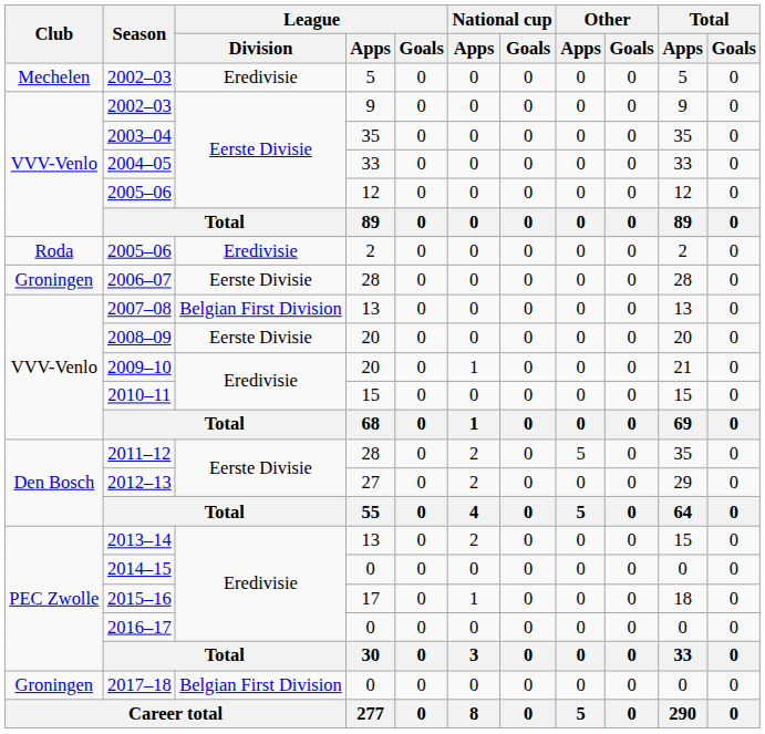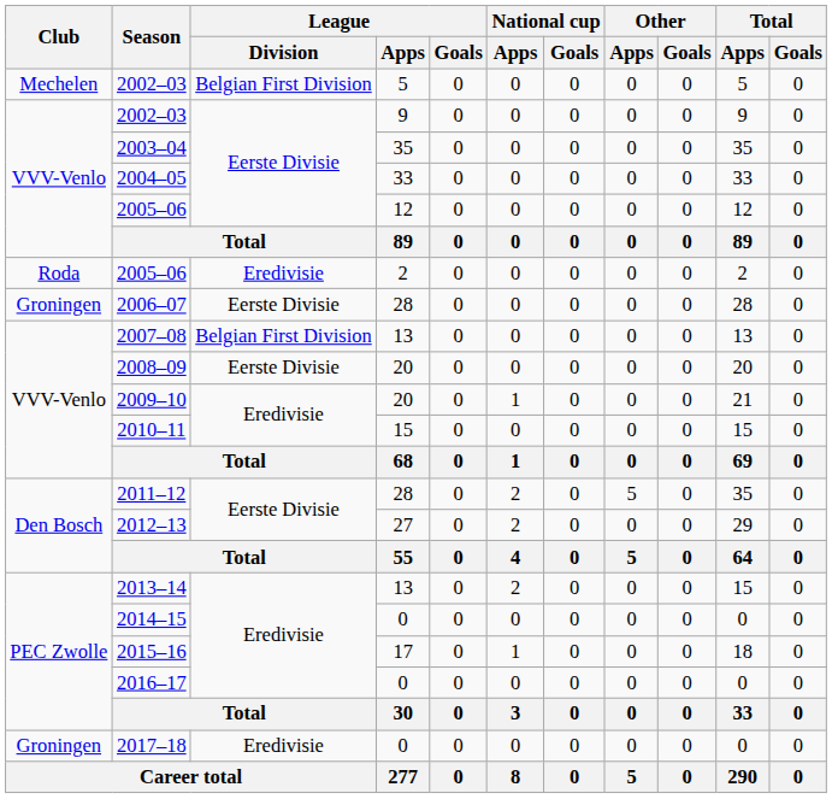 <table class="wikitable" style="text-align:center">
 <tr>
 <th rowspan="2">Club</th>
 <th rowspan="2">Season</th>
 <th colspan="3">League</th>
 <th colspan="2">National cup</th>
 <th colspan="2">Other</th>
 <th colspan="2">Total</th>
 </tr>
 <tr>
 <th>Division</th>
 <th>Apps</th>
 <th>Goals</th>
 <th>Apps</th>
 <th>Goals</th>
 <th>Apps</th>
 <th>Goals</th>
 <th>Apps</th>
 <th>Goals</th>
 </tr>
 <tr>
 <td><a href='#'>Mechelen</a></td>
 <td><a href='#'>2002–03</a></td>
-<td>Eredivisie</td>
+<td><a href='#'>Belgian First Division</a></td>
 <td>5</td>
 <td>0</td>
 <td>0</td>
 <td>0</td>
 <td>0</td>
 <td>0</td>
 <td>5</td>
 <td>0</td>
 </tr>
 <tr>
 <td rowspan="5"><a href='#'>VVV-Venlo</a></td>
 <td><a href='#'>2002–03</a></td>
 <td rowspan="4"><a href='#'>Eerste Divisie</a></td>
 <td>9</td>
 <td>0</td>
 <td>0</td>
 <td>0</td>
 <td>0</td>
 <td>0</td>
 <td>9</td>
 <td>0</td>
 </tr>
 <tr>
 <td><a href='#'>2003–04</a></td>
 <td>35</td>
 <td>0</td>
 <td>0</td>
 <td>0</td>
 <td>0</td>
 <td>0</td>
 <td>35</td>
 <td>0</td>
 </tr>
 <tr>
 <td><a href='#'>2004–05</a></td>
 <td>33</td>
 <td>0</td>
 <td>0</td>
 <td>0</td>
 <td>0</td>
 <td>0</td>
 <td>33</td>
 <td>0</td>
 </tr>
 <tr>
 <td><a href='#'>2005–06</a></td>
 <td>12</td>
 <td>0</td>
 <td>0</td>
 <td>0</td>
 <td>0</td>
 <td>0</td>
 <td>12</td>
 <td>0</td>
 </tr>
 <tr>
 <th colspan="2">Total</th>
 <th>89</th>
 <th>0</th>
 <th>0</th>
 <th>0</th>
 <th>0</th>
 <th>0</th>
 <th>89</th>
 <th>0</th>
 </tr>
 <tr>
 <td><a href='#'>Roda</a></td>
 <td><a href='#'>2005–06</a></td>
 <td><a href='#'>Eredivisie</a></td>
 <td>2</td>
 <td>0</td>
 <td>0</td>
 <td>0</td>
 <td>0</td>
 <td>0</td>
 <td>2</td>
 <td>0</td>
 </tr>
 <tr>
 <td><a href='#'>Groningen</a></td>
 <td><a href='#'>2006–07</a></td>
 <td>Eerste Divisie</td>
 <td>28</td>
 <td>0</td>
 <td>0</td>
 <td>0</td>
 <td>0</td>
 <td>0</td>
 <td>28</td>
 <td>0</td>
 </tr>
 <tr>
 <td rowspan="5">VVV-Venlo</td>
 <td><a href='#'>2007–08</a></td>
 <td><a href='#'>Belgian First Division</a></td>
 <td>13</td>
 <td>0</td>
 <td>0</td>
 <td>0</td>
 <td>0</td>
 <td>0</td>
 <td>13</td>
 <td>0</td>
 </tr>
 <tr>
 <td><a href='#'>2008–09</a></td>
 <td>Eerste Divisie</td>
 <td>20</td>
 <td>0</td>
 <td>0</td>
 <td>0</td>
 <td>0</td>
 <td>0</td>
 <td>20</td>
 <td>0</td>
 </tr>
 <tr>
 <td><a href='#'>2009–10</a></td>
 <td rowspan="2">Eredivisie</td>
 <td>20</td>
 <td>0</td>
 <td>1</td>
 <td>0</td>
 <td>0</td>
 <td>0</td>
 <td>21</td>
 <td>0</td>
 </tr>
 <tr>
 <td><a href='#'>2010–11</a></td>
 <td>15</td>
 <td>0</td>
 <td>0</td>
 <td>0</td>
 <td>0</td>
 <td>0</td>
 <td>15</td>
 <td>0</td>
 </tr>
 <tr>
 <th colspan="2">Total</th>
 <th>68</th>
 <th>0</th>
 <th>1</th>
 <th>0</th>
 <th>0</th>
 <th>0</th>
 <th>69</th>
 <th>0</th>
 </tr>
 <tr>
 <td rowspan="3"><a href='#'>Den Bosch</a></td>
 <td><a href='#'>2011–12</a></td>
 <td rowspan="2">Eerste Divisie</td>
 <td>28</td>
 <td>0</td>
 <td>2</td>
 <td>0</td>
 <td>5</td>
 <td>0</td>
 <td>35</td>
 <td>0</td>
 </tr>
 <tr>
 <td><a href='#'>2012–13</a></td>
 <td>27</td>
 <td>0</td>
 <td>2</td>
 <td>0</td>
 <td>0</td>
 <td>0</td>
 <td>29</td>
 <td>0</td>
 </tr>
 <tr>
 <th colspan="2">Total</th>
 <th>55</th>
 <th>0</th>
 <th>4</th>
 <th>0</th>
 <th>5</th>
 <th>0</th>
 <th>64</th>
 <th>0</th>
 </tr>
 <tr>
 <td rowspan="5"><a href='#'>PEC Zwolle</a></td>
 <td><a href='#'>2013–14</a></td>
 <td rowspan="4">Eredivisie</td>
 <td>13</td>
 <td>0</td>
 <td>2</td>
 <td>0</td>
 <td>0</td>
 <td>0</td>
 <td>15</td>
 <td>0</td>
 </tr>
 <tr>
 <td><a href='#'>2014–15</a></td>
 <td>0</td>
 <td>0</td>
 <td>0</td>
 <td>0</td>
 <td>0</td>
 <td>0</td>
 <td>0</td>
 <td>0</td>
 </tr>
 <tr>
 <td><a href='#'>2015–16</a></td>
 <td>17</td>
 <td>0</td>
 <td>1</td>
 <td>0</td>
 <td>0</td>
 <td>0</td>
 <td>18</td>
 <td>0</td>
 </tr>
 <tr>
 <td><a href='#'>2016–17</a></td>
 <td>0</td>
 <td>0</td>
 <td>0</td>
 <td>0</td>
 <td>0</td>
 <td>0</td>
 <td>0</td>
 <td>0</td>
 </tr>
 <tr>
 <th colspan="2">Total</th>
 <th>30</th>
 <th>0</th>
 <th>3</th>
 <th>0</th>
 <th>0</th>
 <th>0</th>
 <th>33</th>
 <th>0</th>
 </tr>
 <tr>
 <td><a href='#'>Groningen</a></td>
 <td><a href='#'>2017–18</a></td>
-<td><a href='#'>Belgian First Division</a></td>
+<td>Eredivisie</td>
 <td>0</td>
 <td>0</td>
 <td>0</td>
 <td>0</td>
 <td>0</td>
 <td>0</td>
 <td>0</td>
 <td>0</td>
 </tr>
 <tr>
 <th colspan="3">Career total</th>
 <th>277</th>
 <th>0</th>
 <th>8</th>
 <th>0</th>
 <th>5</th>
 <th>0</th>
 <th>290</th>
 <th>0</th>
 </tr>
 </table>
